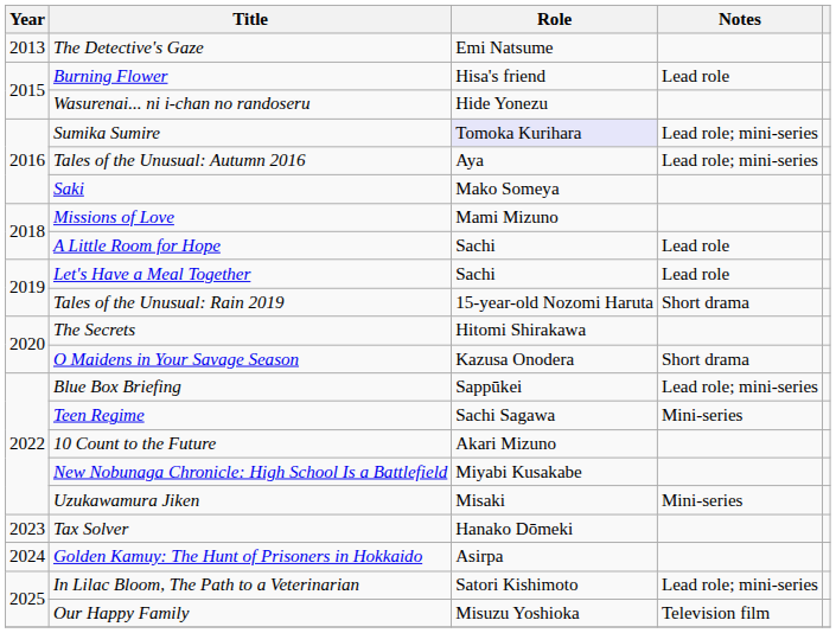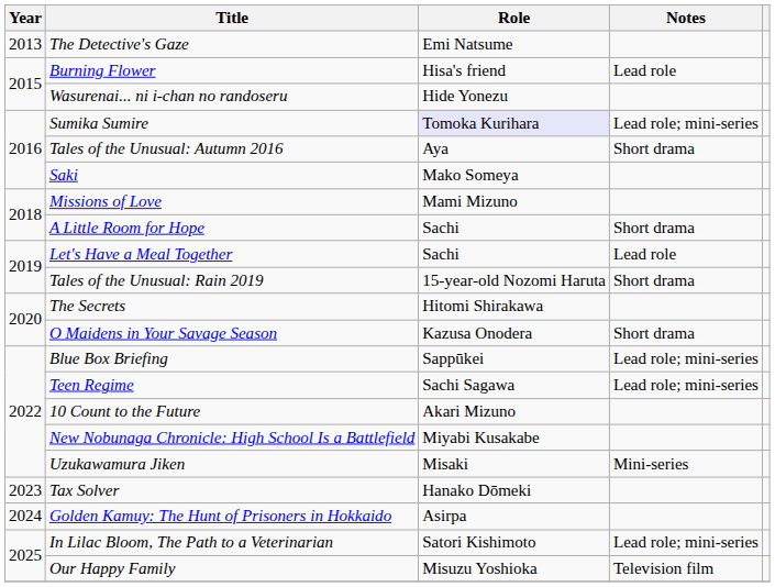 <table class="wikitable sortable">
 <tr>
 <th>Year</th>
 <th>Title</th>
 <th>Role</th>
 <th class="unsortable">Notes</th>
 <th class="unsortable"></th>
 </tr>
 <tr>
 <td>2013</td>
 <td><em>The Detective's Gaze</em></td>
 <td>Emi Natsume</td>
 <td></td>
 <td></td>
 </tr>
 <tr>
 <td rowspan="2">2015</td>
 <td><em><a href='#'>Burning Flower</a></em></td>
 <td>Hisa's friend</td>
 <td>Lead role</td>
 <td></td>
 </tr>
 <tr>
 <td><em>Wasurenai... ni i-chan no randoseru</em></td>
 <td>Hide Yonezu</td>
 <td></td>
 <td></td>
 </tr>
 <tr>
 <td rowspan="3">2016</td>
 <td><em>Sumika Sumire</em></td>
 <td style="background: lavender;">Tomoka Kurihara</td>
 <td>Lead role; mini-series</td>
 <td></td>
 </tr>
 <tr>
 <td><em>Tales of the Unusual: Autumn 2016</em></td>
 <td>Aya</td>
-<td>Lead role; mini-series</td>
+<td>Short drama</td>
 <td></td>
 </tr>
 <tr>
 <td><em><a href='#'>Saki</a></em></td>
 <td>Mako Someya</td>
 <td></td>
 <td></td>
 </tr>
 <tr>
 <td rowspan="2">2018</td>
 <td><em><a href='#'>Missions of Love</a></em></td>
 <td>Mami Mizuno</td>
 <td></td>
 <td></td>
 </tr>
 <tr>
 <td><em><a href='#'>A Little Room for Hope</a></em></td>
 <td>Sachi</td>
-<td>Lead role</td>
+<td>Short drama</td>
 <td></td>
 </tr>
 <tr>
 <td rowspan="2">2019</td>
 <td><em><a href='#'>Let's Have a Meal Together</a></em></td>
 <td>Sachi</td>
 <td>Lead role</td>
 <td></td>
 </tr>
 <tr>
 <td><em>Tales of the Unusual: Rain 2019</em></td>
 <td>15-year-old Nozomi Haruta</td>
 <td>Short drama</td>
 <td></td>
 </tr>
 <tr>
 <td rowspan="2">2020</td>
 <td><em>The Secrets</em></td>
 <td>Hitomi Shirakawa</td>
 <td></td>
 <td></td>
 </tr>
 <tr>
 <td><em><a href='#'>O Maidens in Your Savage Season</a></em></td>
 <td>Kazusa Onodera</td>
 <td>Short drama</td>
 <td></td>
 </tr>
 <tr>
 <td rowspan="5">2022</td>
 <td><em>Blue Box Briefing</em></td>
 <td>Sappūkei</td>
 <td>Lead role; mini-series</td>
 <td></td>
 </tr>
 <tr>
 <td><em><a href='#'>Teen Regime</a></em></td>
 <td>Sachi Sagawa</td>
-<td>Mini-series</td>
+<td>Lead role; mini-series</td>
 <td></td>
 </tr>
 <tr>
 <td><em>10 Count to the Future</em></td>
 <td>Akari Mizuno</td>
 <td></td>
 <td></td>
 </tr>
 <tr>
 <td><em><a href='#'>New Nobunaga Chronicle: High School Is a Battlefield</a></em></td>
 <td>Miyabi Kusakabe</td>
 <td></td>
 <td></td>
 </tr>
 <tr>
 <td><em>Uzukawamura Jiken</em></td>
 <td>Misaki</td>
 <td>Mini-series</td>
 <td></td>
 </tr>
 <tr>
 <td>2023</td>
 <td><em>Tax Solver</em></td>
 <td>Hanako Dōmeki</td>
 <td></td>
 <td></td>
 </tr>
 <tr>
 <td>2024</td>
 <td><em><a href='#'>Golden Kamuy: The Hunt of Prisoners in Hokkaido</a></em></td>
 <td>Asirpa</td>
 <td></td>
 <td></td>
 </tr>
 <tr>
 <td rowspan="2">2025</td>
 <td><em>In Lilac Bloom, The Path to a Veterinarian</em></td>
 <td>Satori Kishimoto</td>
 <td>Lead role; mini-series</td>
 <td></td>
 </tr>
 <tr>
 <td><em>Our Happy Family</em></td>
 <td>Misuzu Yoshioka</td>
 <td>Television film</td>
 <td></td>
 </tr>
 <tr>
 </tr>
 </table>
